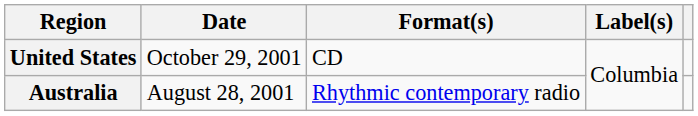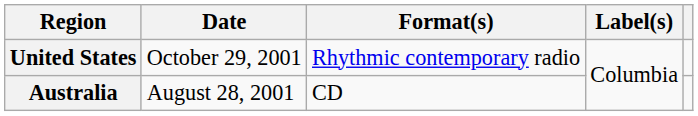 <table class="wikitable plainrowheaders">
 <tr>
 <th scope="col">Region</th>
 <th scope="col">Date</th>
 <th scope="col">Format(s)</th>
 <th scope="col">Label(s)</th>
 <th scope="col"></th>
 </tr>
 <tr>
 <th scope="row">United States</th>
 <td>October 29, 2001</td>
-<td>CD</td>
+<td><a href='#'>Rhythmic contemporary</a> radio</td>
 <td rowspan="2">Columbia</td>
 <td align="center"></td>
 </tr>
 <tr>
 <th scope="row">Australia</th>
 <td>August 28, 2001</td>
-<td><a href='#'>Rhythmic contemporary</a> radio</td>
+<td>CD</td>
 <td align="center"></td>
 </tr>
 </table>
